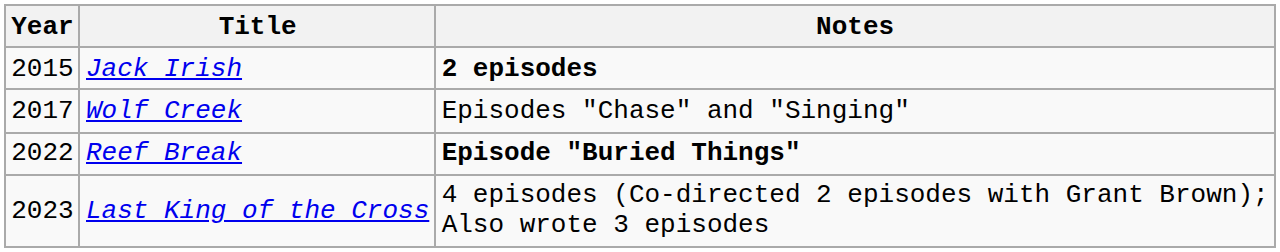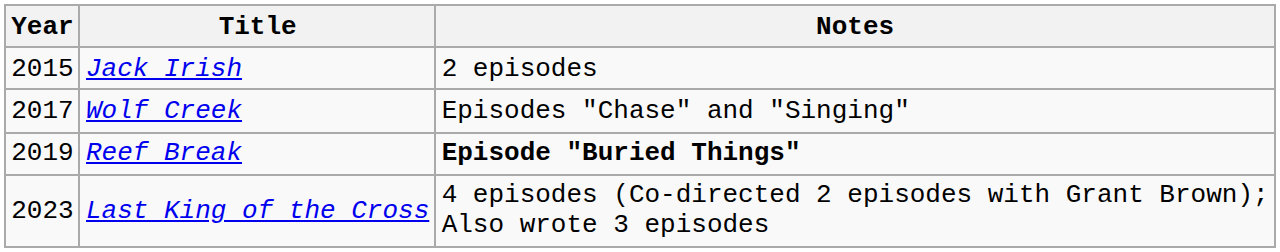 <table class="wikitable">
 <tr>
 <th>Year</th>
 <th>Title</th>
 <th>Notes</th>
 </tr>
 <tr>
 <td>2015</td>
 <td><em><a href='#'>Jack Irish</a></em></td>
-<td><strong>2 episodes</strong></td>
+<td>2 episodes</td>
 </tr>
 <tr>
 <td>2017</td>
 <td><em><a href='#'>Wolf Creek</a></em></td>
 <td>Episodes "Chase" and "Singing"</td>
 </tr>
 <tr>
-<td>2022</td>
+<td>2019</td>
 <td><em><a href='#'>Reef Break</a></em></td>
 <td><strong>Episode "Buried Things"</strong></td>
 </tr>
 <tr>
 <td>2023</td>
 <td><em><a href='#'>Last King of the Cross</a></em></td>
 <td>4 episodes (Co-directed 2 episodes with Grant Brown);<br>Also wrote 3 episodes</td>
 </tr>
 </table>
